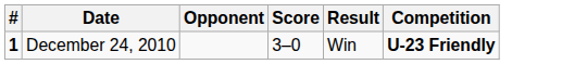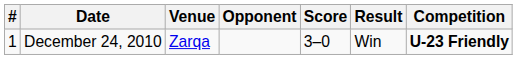 <table class="wikitable">
 <tr>
 <th>#</th>
 <th>Date</th>
+<th>Venue</th>
 <th>Opponent</th>
 <th>Score</th>
 <th>Result</th>
 <th>Competition</th>
 </tr>
 <tr>
-<td><strong>1</strong></td>
+<td>1</td>
 <td>December 24, 2010</td>
+<td><a href='#'>Zarqa</a></td>
 <td></td>
 <td>3–0</td>
 <td>Win</td>
 <td><strong>U-23 Friendly</strong></td>
 </tr>
 </table>
